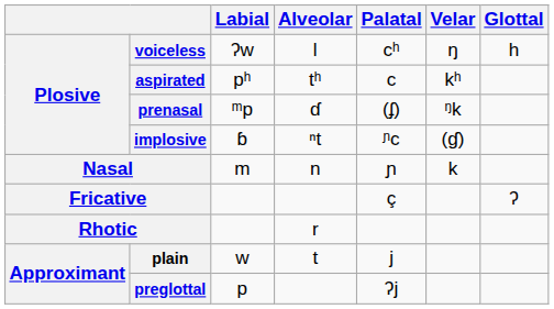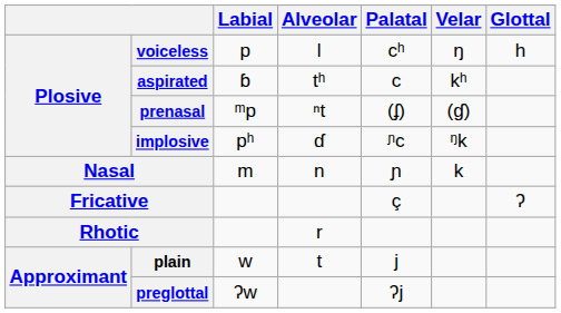 <table class="wikitable" style="text-align:center">
 <tr>
 <th colspan="2"></th>
 <th><a href='#'>Labial</a></th>
 <th><a href='#'>Alveolar</a></th>
 <th><a href='#'>Palatal</a></th>
 <th><a href='#'>Velar</a></th>
 <th><a href='#'>Glottal</a></th>
 </tr>
 <tr align="center">
 <th rowspan="4"><a href='#'>Plosive</a></th>
 <th><small><a href='#'>voiceless</a></small></th>
-<td>ʔw</td>
+<td>p</td>
 <td>l</td>
 <td>cʰ</td>
 <td>ŋ</td>
 <td>h</td>
 </tr>
 <tr>
 <th><small><a href='#'>aspirated</a></small></th>
-<td>pʰ</td>
+<td>ɓ</td>
 <td>tʰ</td>
 <td>c</td>
 <td>kʰ</td>
 <td></td>
 </tr>
 <tr>
 <th><a href='#'><small>prenasal</small></a></th>
 <td>ᵐp</td>
-<td>ɗ</td>
+<td>ⁿt</td>
 <td>(ʄ)</td>
-<td>ᵑk</td>
+<td>(ɠ)</td>
 <td></td>
 </tr>
 <tr>
 <th><small><a href='#'>implosive</a></small></th>
-<td>ɓ</td>
-<td>ⁿt</td>
+<td>pʰ</td>
+<td>ɗ</td>
 <td>ᶮc</td>
-<td>(ɠ)</td>
+<td>ᵑk</td>
 <td></td>
 </tr>
 <tr>
 <th colspan="2"><a href='#'>Nasal</a></th>
 <td>m</td>
 <td>n</td>
 <td>ɲ</td>
 <td>k</td>
 <td></td>
 </tr>
 <tr align="center">
 <th colspan="2"><a href='#'>Fricative</a></th>
 <td></td>
 <td></td>
 <td>ç</td>
 <td></td>
 <td>ʔ</td>
 </tr>
 <tr>
 <th colspan="2"><a href='#'>Rhotic</a></th>
 <td></td>
 <td>r</td>
 <td></td>
 <td></td>
 <td></td>
 </tr>
 <tr align="center">
 <th rowspan="2"><a href='#'>Approximant</a></th>
 <th><small>plain</small></th>
 <td>w</td>
 <td>t</td>
 <td>j</td>
 <td></td>
 <td></td>
 </tr>
 <tr>
 <th><small><a href='#'>preglottal</a></small></th>
-<td>p</td>
+<td>ʔw</td>
 <td></td>
 <td>ʔj</td>
 <td></td>
 <td></td>
 </tr>
 </table>
